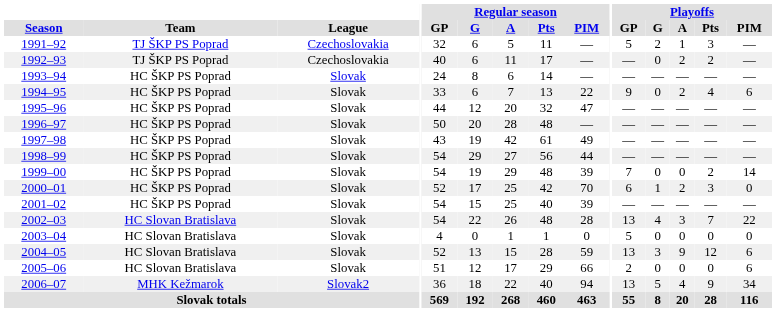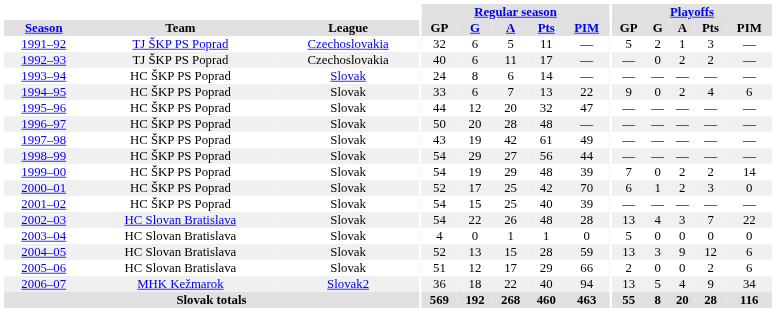 <table border="0" cellpadding="1" cellspacing="0" style="text-align:center; width:60em">
 <tr bgcolor="#e0e0e0">
 <th colspan="3" bgcolor="#ffffff"></th>
 <th rowspan="99" bgcolor="#ffffff"></th>
 <th colspan="5"><a href='#'>Regular season</a></th>
 <th rowspan="99" bgcolor="#ffffff"></th>
 <th colspan="5"><a href='#'>Playoffs</a></th>
 </tr>
 <tr bgcolor="#e0e0e0">
 <th><a href='#'>Season</a></th>
 <th>Team</th>
 <th>League</th>
 <th>GP</th>
 <th><a href='#'>G</a></th>
 <th><a href='#'>A</a></th>
 <th><a href='#'>Pts</a></th>
 <th><a href='#'>PIM</a></th>
 <th>GP</th>
 <th>G</th>
 <th>A</th>
 <th>Pts</th>
 <th>PIM</th>
 </tr>
 <tr>
 <td><a href='#'>1991–92</a></td>
 <td><a href='#'>TJ ŠKP PS Poprad</a></td>
 <td><a href='#'>Czechoslovakia</a></td>
 <td>32</td>
 <td>6</td>
 <td>5</td>
 <td>11</td>
 <td>—</td>
 <td>5</td>
 <td>2</td>
 <td>1</td>
 <td>3</td>
 <td>—</td>
 </tr>
 <tr bgcolor="#f0f0f0">
 <td><a href='#'>1992–93</a></td>
 <td>TJ ŠKP PS Poprad</td>
 <td>Czechoslovakia</td>
 <td>40</td>
 <td>6</td>
 <td>11</td>
 <td>17</td>
 <td>—</td>
 <td>—</td>
 <td>0</td>
 <td>2</td>
 <td>2</td>
 <td>—</td>
 </tr>
 <tr>
 <td><a href='#'>1993–94</a></td>
 <td>HC ŠKP PS Poprad</td>
 <td><a href='#'>Slovak</a></td>
 <td>24</td>
 <td>8</td>
 <td>6</td>
 <td>14</td>
 <td>—</td>
 <td>—</td>
 <td>—</td>
 <td>—</td>
 <td>—</td>
 <td>—</td>
 </tr>
 <tr bgcolor="#f0f0f0">
 <td><a href='#'>1994–95</a></td>
 <td>HC ŠKP PS Poprad</td>
 <td>Slovak</td>
 <td>33</td>
 <td>6</td>
 <td>7</td>
 <td>13</td>
 <td>22</td>
 <td>9</td>
 <td>0</td>
 <td>2</td>
 <td>4</td>
 <td>6</td>
 </tr>
 <tr>
 <td><a href='#'>1995–96</a></td>
 <td>HC ŠKP PS Poprad</td>
 <td>Slovak</td>
 <td>44</td>
 <td>12</td>
 <td>20</td>
 <td>32</td>
 <td>47</td>
 <td>—</td>
 <td>—</td>
 <td>—</td>
 <td>—</td>
 <td>—</td>
 </tr>
 <tr bgcolor="#f0f0f0">
 <td><a href='#'>1996–97</a></td>
 <td>HC ŠKP PS Poprad</td>
 <td>Slovak</td>
 <td>50</td>
 <td>20</td>
 <td>28</td>
 <td>48</td>
 <td>—</td>
 <td>—</td>
 <td>—</td>
 <td>—</td>
 <td>—</td>
 <td>—</td>
 </tr>
 <tr>
 <td><a href='#'>1997–98</a></td>
 <td>HC ŠKP PS Poprad</td>
 <td>Slovak</td>
 <td>43</td>
 <td>19</td>
 <td>42</td>
 <td>61</td>
 <td>49</td>
 <td>—</td>
 <td>—</td>
 <td>—</td>
 <td>—</td>
 <td>—</td>
 </tr>
 <tr bgcolor="#f0f0f0">
 <td><a href='#'>1998–99</a></td>
 <td>HC ŠKP PS Poprad</td>
 <td>Slovak</td>
 <td>54</td>
 <td>29</td>
 <td>27</td>
 <td>56</td>
 <td>44</td>
 <td>—</td>
 <td>—</td>
 <td>—</td>
 <td>—</td>
 <td>—</td>
 </tr>
 <tr>
 <td><a href='#'>1999–00</a></td>
 <td>HC ŠKP PS Poprad</td>
 <td>Slovak</td>
 <td>54</td>
 <td>19</td>
 <td>29</td>
 <td>48</td>
 <td>39</td>
 <td>7</td>
 <td>0</td>
-<td>0</td>
+<td>2</td>
 <td>2</td>
 <td>14</td>
 </tr>
 <tr bgcolor="#f0f0f0">
 <td><a href='#'>2000–01</a></td>
 <td>HC ŠKP PS Poprad</td>
 <td>Slovak</td>
 <td>52</td>
 <td>17</td>
 <td>25</td>
 <td>42</td>
 <td>70</td>
 <td>6</td>
 <td>1</td>
 <td>2</td>
 <td>3</td>
 <td>0</td>
 </tr>
 <tr>
 <td><a href='#'>2001–02</a></td>
 <td>HC ŠKP PS Poprad</td>
 <td>Slovak</td>
 <td>54</td>
 <td>15</td>
 <td>25</td>
 <td>40</td>
 <td>39</td>
 <td>—</td>
 <td>—</td>
 <td>—</td>
 <td>—</td>
 <td>—</td>
 </tr>
 <tr bgcolor="#f0f0f0">
 <td><a href='#'>2002–03</a></td>
 <td><a href='#'>HC Slovan Bratislava</a></td>
 <td>Slovak</td>
 <td>54</td>
 <td>22</td>
 <td>26</td>
 <td>48</td>
 <td>28</td>
 <td>13</td>
 <td>4</td>
 <td>3</td>
 <td>7</td>
 <td>22</td>
 </tr>
 <tr>
 <td><a href='#'>2003–04</a></td>
 <td>HC Slovan Bratislava</td>
 <td>Slovak</td>
 <td>4</td>
 <td>0</td>
 <td>1</td>
 <td>1</td>
 <td>0</td>
 <td>5</td>
 <td>0</td>
 <td>0</td>
 <td>0</td>
 <td>0</td>
 </tr>
 <tr bgcolor="#f0f0f0">
 <td><a href='#'>2004–05</a></td>
 <td>HC Slovan Bratislava</td>
 <td>Slovak</td>
 <td>52</td>
 <td>13</td>
 <td>15</td>
 <td>28</td>
 <td>59</td>
 <td>13</td>
 <td>3</td>
 <td>9</td>
 <td>12</td>
 <td>6</td>
 </tr>
 <tr>
 <td><a href='#'>2005–06</a></td>
 <td>HC Slovan Bratislava</td>
 <td>Slovak</td>
 <td>51</td>
 <td>12</td>
 <td>17</td>
 <td>29</td>
 <td>66</td>
 <td>2</td>
 <td>0</td>
 <td>0</td>
-<td>0</td>
+<td>2</td>
 <td>6</td>
 </tr>
 <tr bgcolor="#f0f0f0">
 <td><a href='#'>2006–07</a></td>
 <td><a href='#'>MHK Kežmarok</a></td>
 <td><a href='#'>Slovak2</a></td>
 <td>36</td>
 <td>18</td>
 <td>22</td>
 <td>40</td>
 <td>94</td>
 <td>13</td>
 <td>5</td>
 <td>4</td>
 <td>9</td>
 <td>34</td>
 </tr>
 <tr>
 </tr>
 <tr ALIGN="center" bgcolor="#e0e0e0">
 <th colspan="3">Slovak totals</th>
 <th ALIGN="center">569</th>
 <th ALIGN="center">192</th>
 <th ALIGN="center">268</th>
 <th ALIGN="center">460</th>
 <th ALIGN="center">463</th>
 <th ALIGN="center">55</th>
 <th ALIGN="center">8</th>
 <th ALIGN="center">20</th>
 <th ALIGN="center">28</th>
 <th ALIGN="center">116</th>
 </tr>
 </table>
